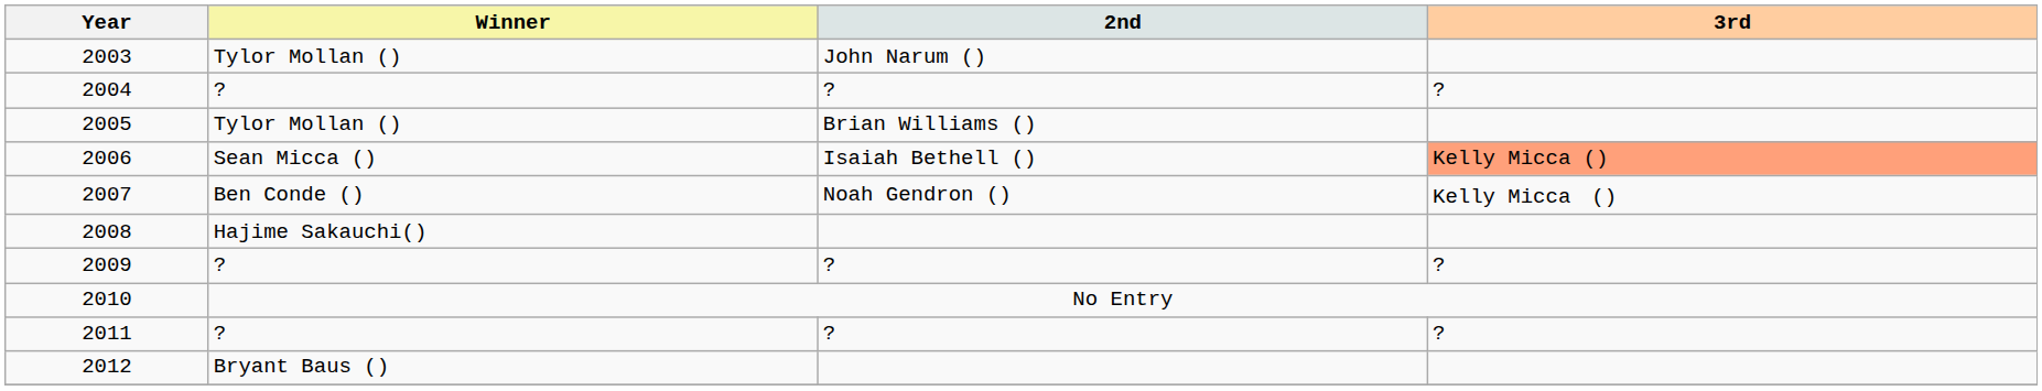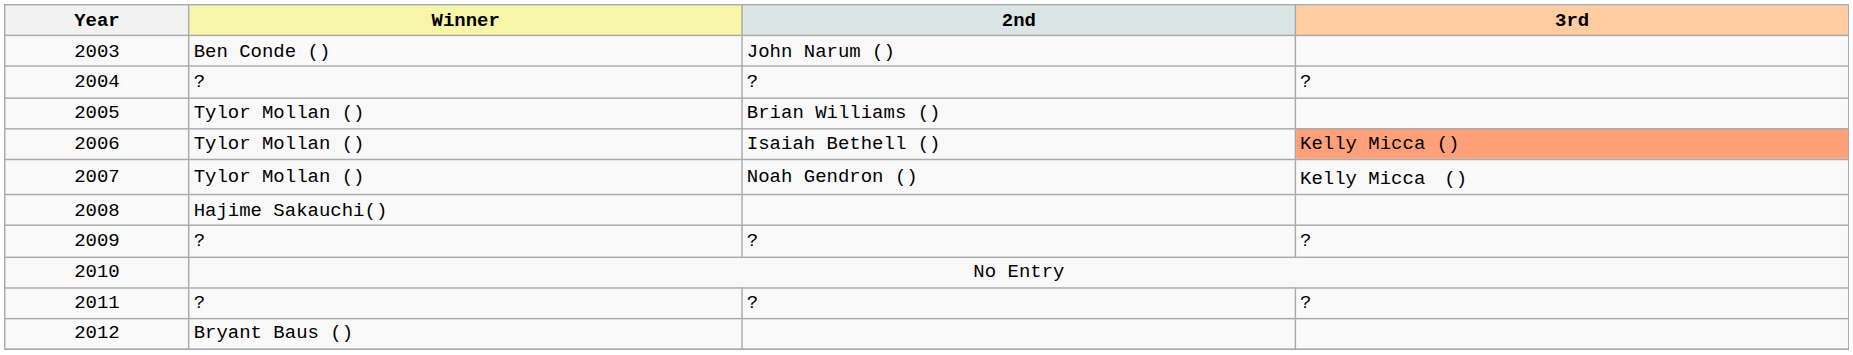 <table class="wikitable" width=100%>
 <tr>
 <th width=10%>Year</th>
 <th style="background-color: #F7F6A8;" width=30%>Winner</th>
 <th style="background-color: #DCE5E5;" width=30%>2nd</th>
 <th style="background-color: #FFCDA0;" width=30%>3rd</th>
 </tr>
 <tr>
 <td align=center>2003 </td>
-<td>Tylor Mollan ()</td>
+<td>Ben Conde ()</td>
 <td>John Narum ()</td>
 <td></td>
 </tr>
 <tr>
 <td align=center>2004 </td>
 <td>?</td>
 <td>?</td>
 <td>?</td>
 </tr>
 <tr>
 <td align=center>2005 </td>
 <td>Tylor Mollan ()</td>
 <td>Brian Williams ()</td>
 <td></td>
 </tr>
 <tr>
 <td align=center>2006 </td>
-<td>Sean Micca ()</td>
+<td>Tylor Mollan ()</td>
 <td>Isaiah Bethell ()</td>
 <td style="background: lightsalmon;">Kelly Micca ()</td>
 </tr>
 <tr>
 <td align=center>2007 </td>
-<td>Ben Conde ()</td>
+<td>Tylor Mollan ()</td>
 <td>Noah Gendron ()</td>
 <td>Kelly Micca　()</td>
 </tr>
 <tr>
 <td align=center>2008 </td>
 <td>Hajime Sakauchi()</td>
 <td></td>
 <td></td>
 </tr>
 <tr>
 <td align=center>2009</td>
 <td>?</td>
 <td>?</td>
 <td>?</td>
 </tr>
 <tr>
 <td align=center>2010 </td>
 <td align=center colspan="3">No Entry</td>
 </tr>
 <tr>
 <td align=center>2011</td>
 <td>?</td>
 <td>?</td>
 <td>?</td>
 </tr>
 <tr>
 <td align=center>2012 </td>
 <td>Bryant Baus ()</td>
 <td></td>
 <td></td>
 </tr>
 <tr>
 </tr>
 </table>
